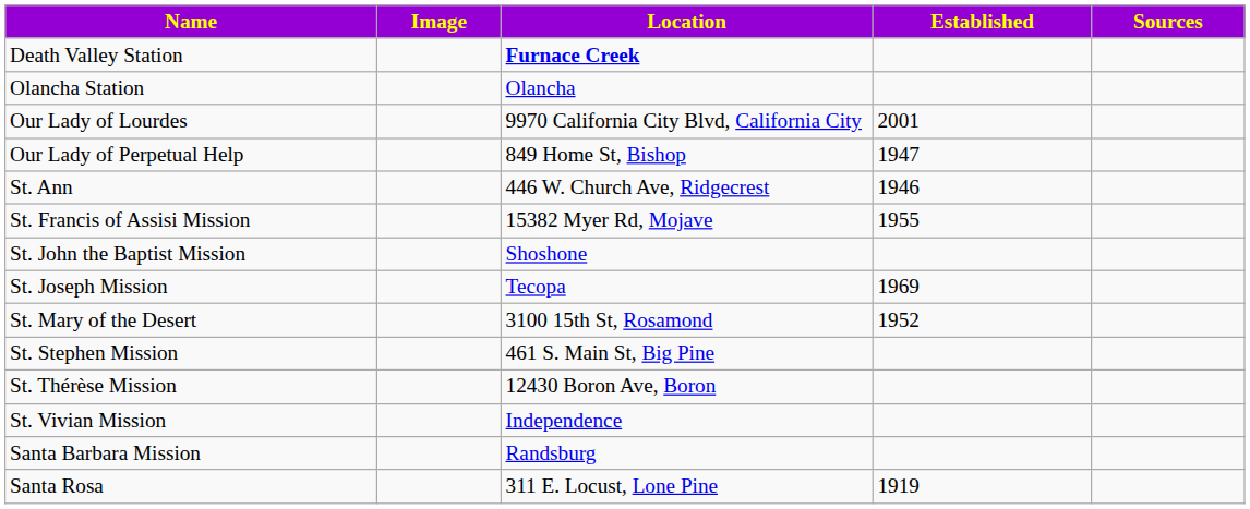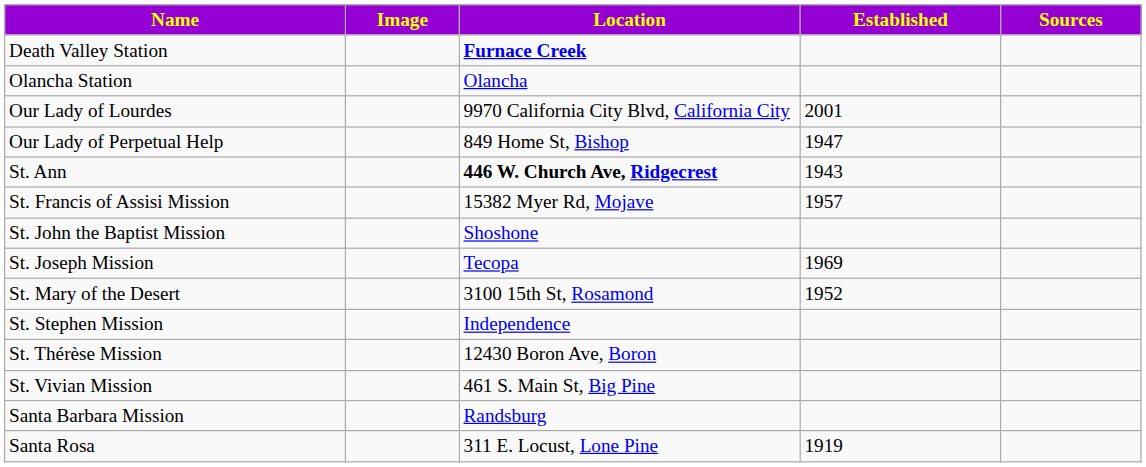 <table class="wikitable sortable" style="width:75%">
 <tr>
 <th style="background:darkviolet; color:yellow;" width="30%"><strong>Name</strong></th>
 <th style="background:darkviolet; color:yellow;" width="10%"><strong>Image</strong></th>
 <th style="background:darkviolet; color:yellow;" width="30%"><strong>Location</strong></th>
 <th style="background:darkviolet; color:yellow;" width="15"><strong>Established</strong></th>
 <th style="background:darkviolet; color:yellow;" width="10"><strong>Sources</strong></th>
 </tr>
 <tr>
 <td>Death Valley Station</td>
 <td></td>
 <td><strong><a href='#'>Furnace Creek</a></strong></td>
 <td></td>
 <td></td>
 </tr>
 <tr>
 <td>Olancha Station</td>
 <td></td>
 <td><a href='#'>Olancha</a></td>
 <td></td>
 <td></td>
 </tr>
 <tr>
 <td>Our Lady of Lourdes</td>
 <td></td>
 <td>9970 California City Blvd, <a href='#'>California City</a></td>
 <td>2001</td>
 <td></td>
 </tr>
 <tr>
 <td>Our Lady of Perpetual Help</td>
 <td></td>
 <td>849 Home St, <a href='#'>Bishop</a></td>
 <td>1947</td>
 <td></td>
 </tr>
 <tr>
 <td>St. Ann</td>
 <td></td>
-<td>446 W. Church Ave, <a href='#'>Ridgecrest</a></td>
-<td>1946</td>
+<td><strong>446 W. Church Ave, <a href='#'>Ridgecrest</a></strong></td>
+<td>1943</td>
 <td></td>
 </tr>
 <tr>
 <td>St. Francis of Assisi Mission</td>
 <td></td>
 <td>15382 Myer Rd, <a href='#'>Mojave</a></td>
-<td>1955</td>
+<td>1957</td>
 <td></td>
 </tr>
 <tr>
 <td>St. John the Baptist Mission</td>
 <td></td>
 <td><a href='#'>Shoshone</a></td>
 <td></td>
 <td></td>
 </tr>
 <tr>
 <td>St. Joseph Mission</td>
 <td></td>
 <td><a href='#'>Tecopa</a></td>
 <td>1969</td>
 <td></td>
 </tr>
 <tr>
 <td>St. Mary of the Desert</td>
 <td></td>
 <td>3100 15th St, <a href='#'>Rosamond</a></td>
 <td>1952</td>
 <td></td>
 </tr>
 <tr>
 <td>St. Stephen Mission</td>
 <td></td>
-<td>461 S. Main St, <a href='#'>Big Pine</a></td>
+<td><a href='#'>Independence</a></td>
 <td></td>
 <td></td>
 </tr>
 <tr>
 <td>St. Thérèse Mission</td>
 <td></td>
 <td>12430 Boron Ave, <a href='#'>Boron</a></td>
 <td></td>
 <td></td>
 </tr>
 <tr>
 <td>St. Vivian Mission</td>
 <td></td>
-<td><a href='#'>Independence</a></td>
+<td>461 S. Main St, <a href='#'>Big Pine</a></td>
 <td></td>
 <td></td>
 </tr>
 <tr>
 <td>Santa Barbara Mission</td>
 <td></td>
 <td><a href='#'>Randsburg</a></td>
 <td></td>
 <td></td>
 </tr>
 <tr>
 <td>Santa Rosa</td>
 <td></td>
 <td>311 E. Locust, <a href='#'>Lone Pine</a></td>
 <td>1919</td>
 <td></td>
 </tr>
 </table>
